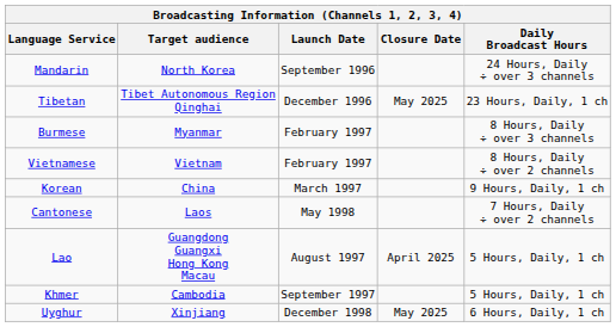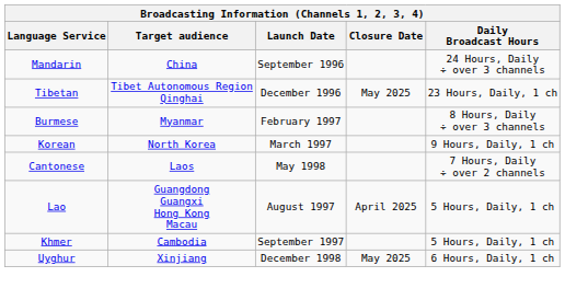 <table class="wikitable sortable" style="text-align:center">
 <tr>
 <th colspan="5">Broadcasting Information (Channels 1, 2, 3, 4)</th>
 </tr>
 <tr>
 <th>Language Service</th>
 <th>Target audience</th>
 <th>Launch Date</th>
 <th>Closure Date</th>
 <th>Daily<br>Broadcast Hours</th>
 </tr>
 <tr>
 <td><a href='#'>Mandarin</a></td>
-<td><a href='#'>North Korea</a></td>
+<td><a href='#'>China</a></td>
 <td>September  1996</td>
 <td></td>
 <td>24 Hours, Daily<br>÷ over 3 channels</td>
 </tr>
 <tr>
 <td><a href='#'>Tibetan</a></td>
 <td><a href='#'>Tibet Autonomous Region</a><br><a href='#'>Qinghai</a></td>
 <td>December  1996</td>
 <td>May 2025</td>
 <td>23 Hours, Daily, 1 ch</td>
 </tr>
 <tr>
 <td><a href='#'>Burmese</a></td>
 <td><a href='#'>Myanmar</a></td>
 <td>February  1997</td>
 <td></td>
 <td>8 Hours, Daily<br>÷ over 3 channels</td>
 </tr>
 <tr>
-<td><a href='#'>Vietnamese</a></td>
-<td><a href='#'>Vietnam</a></td>
-<td>February  1997</td>
-<td></td>
-<td>8 Hours, Daily<br>÷ over 2 channels</td>
-</tr>
-<tr>
 <td><a href='#'>Korean</a></td>
-<td><a href='#'>China</a></td>
+<td><a href='#'>North Korea</a></td>
 <td>March  1997</td>
 <td></td>
 <td>9 Hours, Daily, 1 ch</td>
 </tr>
 <tr>
 <td><a href='#'>Cantonese</a></td>
 <td><a href='#'>Laos</a></td>
 <td>May 1998</td>
 <td></td>
 <td>7 Hours, Daily<br>÷ over 2 channels</td>
 </tr>
 <tr>
 <td><a href='#'>Lao</a></td>
 <td><a href='#'>Guangdong</a><br><a href='#'>Guangxi</a><br><a href='#'>Hong Kong</a><br><a href='#'>Macau</a></td>
 <td>August  1997</td>
 <td>April 2025</td>
 <td>5 Hours, Daily, 1 ch</td>
 </tr>
 <tr>
 <td><a href='#'>Khmer</a></td>
 <td><a href='#'>Cambodia</a></td>
 <td>September  1997</td>
 <td></td>
 <td>5 Hours, Daily, 1 ch</td>
 </tr>
 <tr>
 <td><a href='#'>Uyghur</a></td>
 <td><a href='#'>Xinjiang</a></td>
 <td>December  1998</td>
 <td>May 2025</td>
 <td>6 Hours, Daily, 1 ch</td>
 </tr>
 </table>
